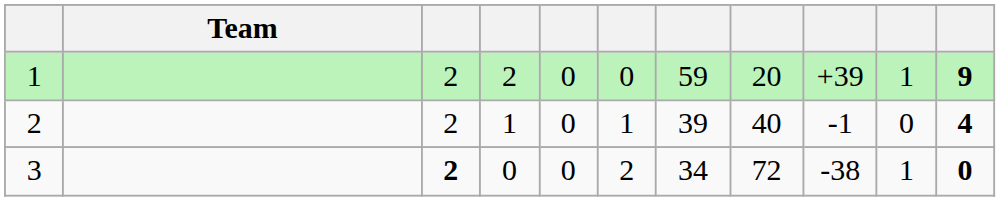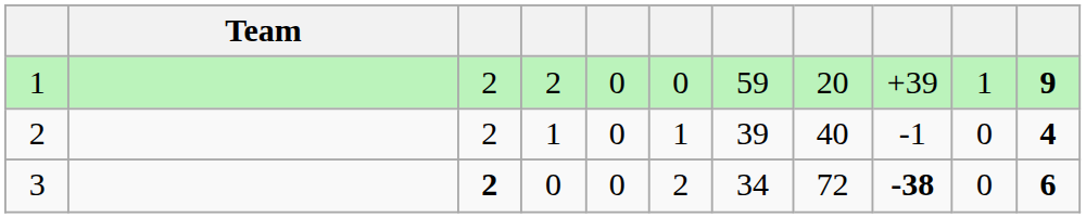 <table class="wikitable" style="text-align:center;">
 <tr>
 <th style="width:1.5em;"></th>
 <th style="width:11.5em">Team</th>
 <th style="width:1.5em;"></th>
 <th style="width:1.5em;"></th>
 <th style="width:1.5em;"></th>
 <th style="width:1.5em;"></th>
 <th style="width:2.0em;"></th>
 <th style="width:2.0em;"></th>
 <th style="width:2.0em;"></th>
 <th style="width:1.5em;"></th>
 <th style="width:1.5em;"></th>
 </tr>
 <tr style="background:#bbf3bb;">
 <td>1</td>
 <td align="left"></td>
 <td>2</td>
 <td>2</td>
 <td>0</td>
 <td>0</td>
 <td>59</td>
 <td>20</td>
 <td>+39</td>
 <td>1</td>
 <td><strong>9</strong></td>
 </tr>
 <tr>
 <td>2</td>
 <td align="left"></td>
 <td>2</td>
 <td>1</td>
 <td>0</td>
 <td>1</td>
 <td>39</td>
 <td>40</td>
 <td>-1</td>
 <td>0</td>
 <td><strong>4</strong></td>
 </tr>
 <tr>
 <td>3</td>
 <td align="left"></td>
 <td><strong>2</strong></td>
 <td>0</td>
 <td>0</td>
 <td>2</td>
 <td>34</td>
 <td>72</td>
-<td>-38</td>
-<td>1</td>
-<td><strong>0</strong></td>
+<td><strong>-38</strong></td>
+<td>0</td>
+<td><strong>6</strong></td>
 </tr>
 </table>
